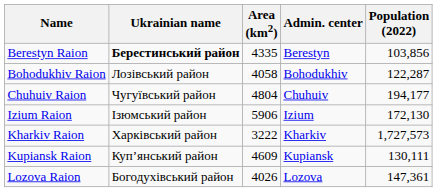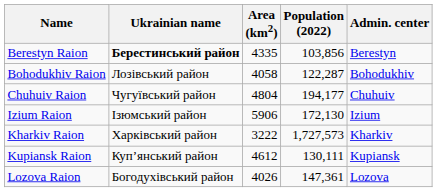 <table class="sortable wikitable">
 <tr>
 <th>Name</th>
 <th>Ukrainian name</th>
 <th>Area <br>(km<sup>2</sup>)</th>
+<th>Population<br>(2022)</th>
 <th>Admin. center</th>
-<th>Population<br>(2022)</th>
 </tr>
 <tr>
 <td><a href='#'>Berestyn Raion</a></td>
 <td><strong>Берестинський район</strong></td>
 <td align="right">4335</td>
+<td align="right">103,856</td>
 <td><a href='#'>Berestyn</a></td>
-<td align="right">103,856</td>
 </tr>
 <tr>
 <td><a href='#'>Bohodukhiv Raion</a></td>
 <td>Лозівський район</td>
 <td align="right">4058</td>
+<td align="right">122,287</td>
 <td><a href='#'>Bohodukhiv</a></td>
-<td align="right">122,287</td>
 </tr>
 <tr>
 <td><a href='#'>Chuhuiv Raion</a></td>
 <td>Чугуївський район</td>
 <td align="right">4804</td>
+<td align="right">194,177</td>
 <td><a href='#'>Chuhuiv</a></td>
-<td align="right">194,177</td>
 </tr>
 <tr>
 <td><a href='#'>Izium Raion</a></td>
 <td>Ізюмський район</td>
 <td align="right">5906</td>
+<td align="right">172,130</td>
 <td><a href='#'>Izium</a></td>
-<td align="right">172,130</td>
 </tr>
 <tr>
 <td><a href='#'>Kharkiv Raion</a></td>
 <td>Харківський район</td>
 <td align="right">3222</td>
+<td align="right">1,727,573</td>
 <td><a href='#'>Kharkiv</a></td>
-<td align="right">1,727,573</td>
 </tr>
 <tr>
 <td><a href='#'>Kupiansk Raion</a></td>
 <td>Куп’янський район</td>
-<td align="right">4609</td>
+<td align="right">4612</td>
+<td align="right">130,111</td>
 <td><a href='#'>Kupiansk</a></td>
-<td align="right">130,111</td>
 </tr>
 <tr>
 <td><a href='#'>Lozova Raion</a></td>
 <td>Богодухівський район</td>
 <td align="right">4026</td>
+<td align="right">147,361</td>
 <td><a href='#'>Lozova</a></td>
-<td align="right">147,361</td>
 </tr>
 </table>
